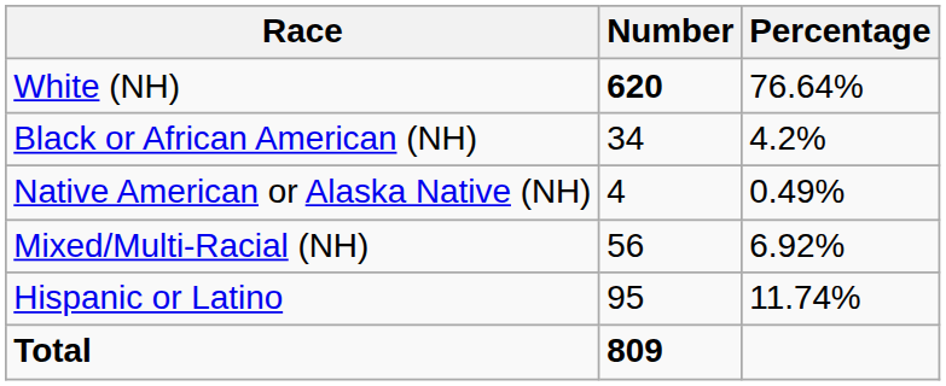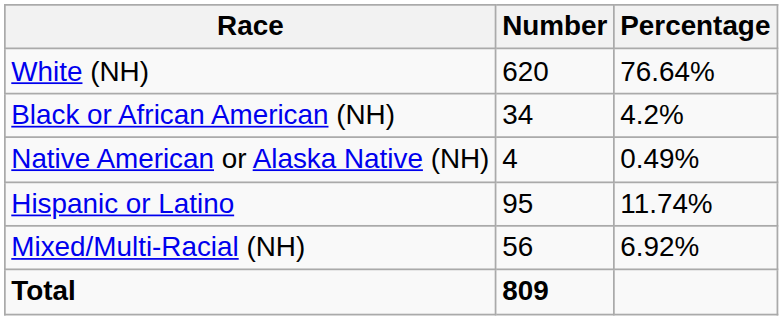 <table class="wikitable">
 <tr>
 <th>Race</th>
 <th>Number</th>
 <th>Percentage</th>
 </tr>
 <tr>
 <td><a href='#'>White</a> (NH)</td>
-<td><strong>620</strong></td>
+<td>620</td>
 <td>76.64%</td>
 </tr>
 <tr>
 <td><a href='#'>Black or African American</a> (NH)</td>
 <td>34</td>
 <td>4.2%</td>
 </tr>
 <tr>
 <td><a href='#'>Native American</a> or <a href='#'>Alaska Native</a> (NH)</td>
 <td>4</td>
 <td>0.49%</td>
 </tr>
 <tr>
+<td><a href='#'>Hispanic or Latino</a></td>
+<td>95</td>
+<td>11.74%</td>
+</tr>
+<tr>
 <td><a href='#'>Mixed/Multi-Racial</a> (NH)</td>
 <td>56</td>
 <td>6.92%</td>
-</tr>
-<tr>
-<td><a href='#'>Hispanic or Latino</a></td>
-<td>95</td>
-<td>11.74%</td>
 </tr>
 <tr>
 <td><strong>Total</strong></td>
 <td><strong>809</strong></td>
 <td></td>
 </tr>
 </table>
